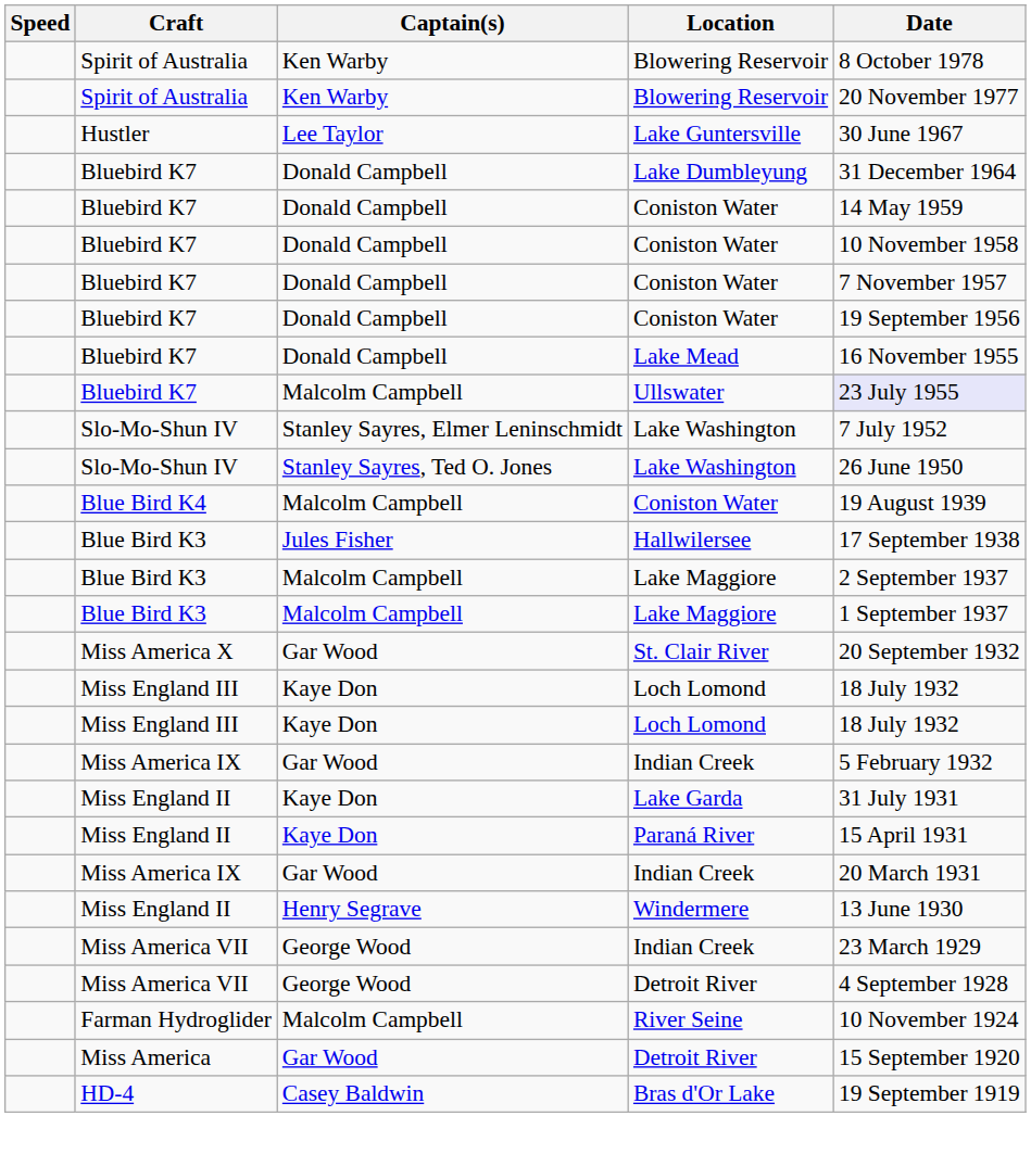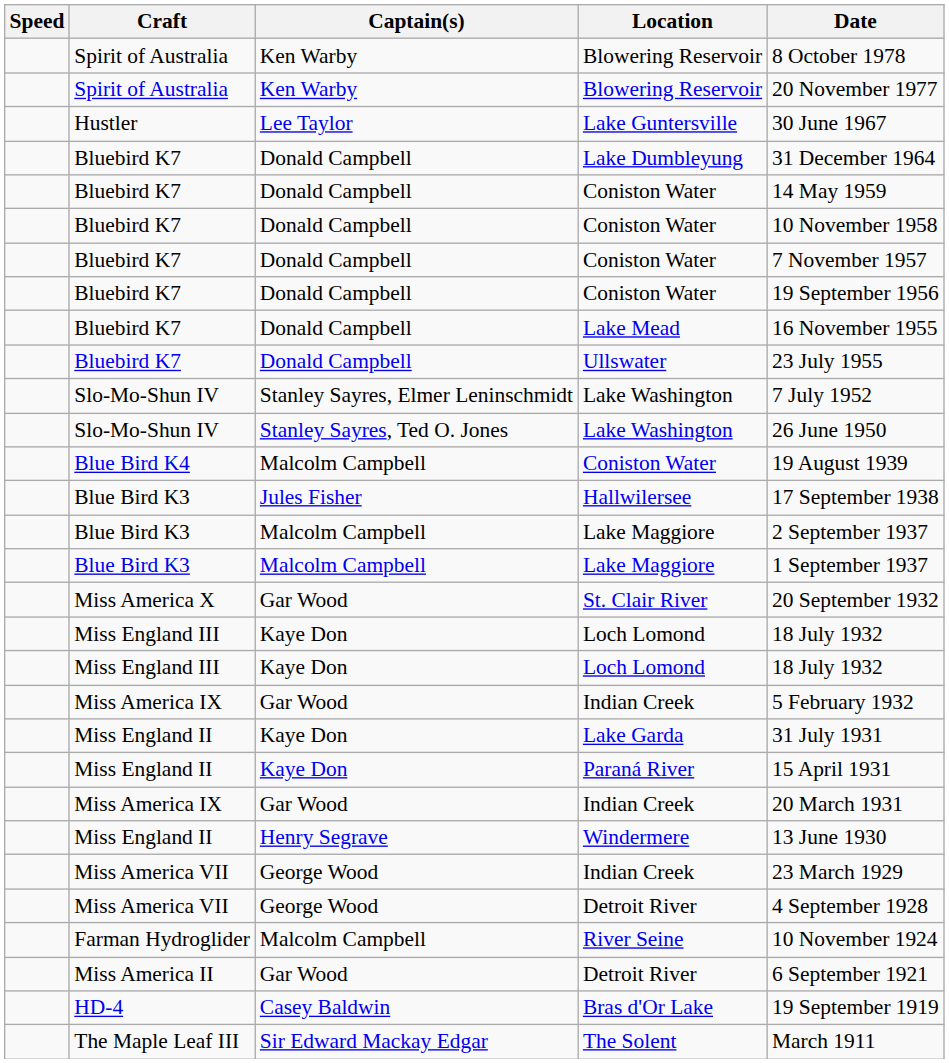 <table class="wikitable sortable">
 <tr>
 <th>Speed</th>
 <th>Craft</th>
 <th>Captain(s)</th>
 <th>Location</th>
 <th>Date</th>
 </tr>
 <tr>
 <td></td>
 <td>Spirit of Australia</td>
 <td> Ken Warby</td>
 <td>Blowering Reservoir</td>
 <td>8 October 1978</td>
 </tr>
 <tr>
 <td></td>
 <td><a href='#'>Spirit of Australia</a></td>
 <td> <a href='#'>Ken Warby</a></td>
 <td><a href='#'>Blowering Reservoir</a></td>
 <td>20 November 1977</td>
 </tr>
 <tr>
 <td></td>
 <td>Hustler</td>
 <td> <a href='#'>Lee Taylor</a></td>
 <td><a href='#'>Lake Guntersville</a></td>
 <td>30 June 1967</td>
 </tr>
 <tr>
 <td></td>
 <td>Bluebird K7</td>
 <td> Donald Campbell</td>
 <td><a href='#'>Lake Dumbleyung</a></td>
 <td>31 December 1964</td>
 </tr>
 <tr>
 <td></td>
 <td>Bluebird K7</td>
 <td> Donald Campbell</td>
 <td>Coniston Water</td>
 <td>14 May 1959</td>
 </tr>
 <tr>
 <td></td>
 <td>Bluebird K7</td>
 <td> Donald Campbell</td>
 <td>Coniston Water</td>
 <td>10 November 1958</td>
 </tr>
 <tr>
 <td></td>
 <td>Bluebird K7</td>
 <td> Donald Campbell</td>
 <td>Coniston Water</td>
 <td>7 November 1957</td>
 </tr>
 <tr>
 <td></td>
 <td>Bluebird K7</td>
 <td> Donald Campbell</td>
 <td>Coniston Water</td>
 <td>19 September 1956</td>
 </tr>
 <tr>
 <td></td>
 <td>Bluebird K7</td>
 <td> Donald Campbell</td>
 <td><a href='#'>Lake Mead</a></td>
 <td>16 November 1955</td>
 </tr>
 <tr>
 <td></td>
 <td><a href='#'>Bluebird K7</a></td>
-<td> Malcolm Campbell</td>
+<td> <a href='#'>Donald Campbell</a></td>
 <td><a href='#'>Ullswater</a></td>
-<td style="background: lavender;">23 July 1955</td>
+<td>23 July 1955</td>
 </tr>
 <tr>
 <td></td>
 <td>Slo-Mo-Shun IV</td>
 <td> Stanley Sayres, Elmer Leninschmidt</td>
 <td>Lake Washington</td>
 <td>7 July 1952</td>
 </tr>
 <tr>
 <td></td>
 <td>Slo-Mo-Shun IV</td>
 <td> <a href='#'>Stanley Sayres</a>, Ted O. Jones</td>
 <td><a href='#'>Lake Washington</a></td>
 <td>26 June 1950</td>
 </tr>
 <tr>
 <td></td>
 <td><a href='#'>Blue Bird K4</a></td>
 <td> Malcolm Campbell</td>
 <td><a href='#'>Coniston Water</a></td>
 <td>19 August 1939</td>
 </tr>
 <tr>
 <td></td>
 <td>Blue Bird K3</td>
 <td> <a href='#'>Jules Fisher</a></td>
 <td><a href='#'>Hallwilersee</a></td>
 <td>17 September 1938</td>
 </tr>
 <tr>
 <td></td>
 <td>Blue Bird K3</td>
 <td> Malcolm Campbell</td>
 <td>Lake Maggiore</td>
 <td>2 September 1937</td>
 </tr>
 <tr>
 <td></td>
 <td><a href='#'>Blue Bird K3</a></td>
 <td> <a href='#'>Malcolm Campbell</a></td>
 <td><a href='#'>Lake Maggiore</a></td>
 <td>1 September 1937</td>
 </tr>
 <tr>
 <td></td>
 <td>Miss America X</td>
 <td> Gar Wood</td>
 <td><a href='#'>St. Clair River</a></td>
 <td>20 September 1932</td>
 </tr>
 <tr>
 <td></td>
 <td>Miss England III</td>
 <td> Kaye Don</td>
 <td>Loch Lomond</td>
 <td>18 July 1932</td>
 </tr>
 <tr>
 <td></td>
 <td>Miss England III</td>
 <td> Kaye Don</td>
 <td><a href='#'>Loch Lomond</a></td>
 <td>18 July 1932</td>
 </tr>
 <tr>
 <td></td>
 <td>Miss America IX</td>
 <td> Gar Wood</td>
 <td>Indian Creek</td>
 <td>5 February 1932</td>
 </tr>
 <tr>
 <td></td>
 <td>Miss England II</td>
 <td> Kaye Don</td>
 <td><a href='#'>Lake Garda</a></td>
 <td>31 July 1931</td>
 </tr>
 <tr>
 <td></td>
 <td>Miss England II</td>
 <td> <a href='#'>Kaye Don</a></td>
 <td><a href='#'>Paraná River</a></td>
 <td>15 April 1931</td>
 </tr>
 <tr>
 <td></td>
 <td>Miss America IX</td>
 <td> Gar Wood</td>
 <td>Indian Creek</td>
 <td>20 March 1931</td>
 </tr>
 <tr>
 <td></td>
 <td>Miss England II</td>
 <td> <a href='#'>Henry Segrave</a></td>
 <td><a href='#'>Windermere</a></td>
 <td>13 June 1930</td>
 </tr>
 <tr>
 <td></td>
 <td>Miss America VII</td>
 <td> George Wood</td>
 <td>Indian Creek</td>
 <td>23 March 1929</td>
 </tr>
 <tr>
 <td></td>
 <td>Miss America VII</td>
 <td> George Wood</td>
 <td>Detroit River</td>
 <td>4 September 1928</td>
 </tr>
 <tr>
 <td></td>
 <td>Farman Hydroglider</td>
 <td> Malcolm Campbell</td>
 <td><a href='#'>River Seine</a></td>
 <td>10 November 1924</td>
 </tr>
 <tr>
 <td></td>
-<td>Miss America</td>
-<td> <a href='#'>Gar Wood</a></td>
-<td><a href='#'>Detroit River</a></td>
-<td>15 September 1920</td>
+<td>Miss America II</td>
+<td> Gar Wood</td>
+<td>Detroit River</td>
+<td>6 September 1921</td>
 </tr>
 <tr>
 <td></td>
 <td><a href='#'>HD-4</a></td>
 <td> <a href='#'>Casey Baldwin</a></td>
 <td><a href='#'>Bras d'Or Lake</a></td>
 <td>19 September 1919</td>
 </tr>
+<tr>
+<td></td>
+<td>The Maple Leaf III</td>
+<td> <a href='#'>Sir Edward Mackay Edgar</a></td>
+<td><a href='#'>The Solent</a></td>
+<td>March 1911</td>
+</tr>
 </table>
